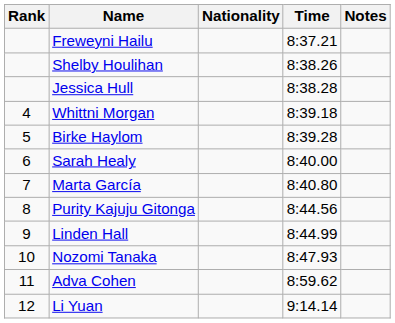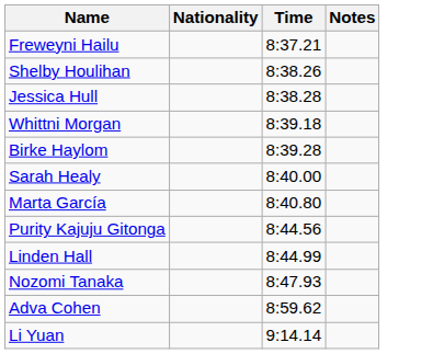 <table class="wikitable sortable" style="text-align:center">
 <tr>
-<th>Rank</th>
 <th>Name</th>
 <th>Nationality</th>
 <th>Time</th>
 <th>Notes</th>
 </tr>
 <tr>
-<td></td>
 <td align="left"><a href='#'>Freweyni Hailu</a></td>
 <td align="left"></td>
 <td>8:37.21</td>
 <td></td>
 </tr>
 <tr>
-<td></td>
 <td align="left"><a href='#'>Shelby Houlihan</a></td>
 <td align="left"></td>
 <td>8:38.26</td>
 <td></td>
 </tr>
 <tr>
-<td></td>
 <td align="left"><a href='#'>Jessica Hull</a></td>
 <td align="left"></td>
 <td>8:38.28</td>
 <td></td>
 </tr>
 <tr>
-<td>4</td>
 <td align="left"><a href='#'>Whittni Morgan</a></td>
 <td align="left"></td>
 <td>8:39.18</td>
 <td></td>
 </tr>
 <tr>
-<td>5</td>
 <td align="left"><a href='#'>Birke Haylom</a></td>
 <td align="left"></td>
 <td>8:39.28</td>
 <td></td>
 </tr>
 <tr>
-<td>6</td>
 <td align="left"><a href='#'>Sarah Healy</a></td>
 <td align="left"></td>
 <td>8:40.00</td>
 <td></td>
 </tr>
 <tr>
-<td>7</td>
 <td align="left"><a href='#'>Marta García</a></td>
 <td align="left"></td>
 <td>8:40.80</td>
 <td></td>
 </tr>
 <tr>
-<td>8</td>
 <td align="left"><a href='#'>Purity Kajuju Gitonga</a></td>
 <td align="left"></td>
 <td>8:44.56</td>
 <td></td>
 </tr>
 <tr>
-<td>9</td>
 <td align="left"><a href='#'>Linden Hall</a></td>
 <td align="left"></td>
 <td>8:44.99</td>
 <td></td>
 </tr>
 <tr>
-<td>10</td>
 <td align="left"><a href='#'>Nozomi Tanaka</a></td>
 <td align="left"></td>
 <td>8:47.93</td>
 <td></td>
 </tr>
 <tr>
-<td>11</td>
 <td align="left"><a href='#'>Adva Cohen</a></td>
 <td align="left"></td>
 <td>8:59.62</td>
 <td></td>
 </tr>
 <tr>
-<td>12</td>
 <td align="left"><a href='#'>Li Yuan</a></td>
 <td align="left"></td>
 <td>9:14.14</td>
 <td></td>
 </tr>
 </table>
